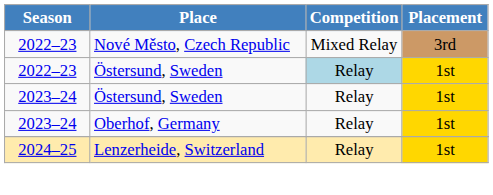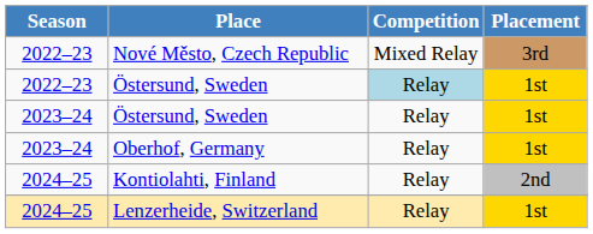 <table class="wikitable sortable" style="text-align: center;">
 <tr>
 <th style="background-color:#4180be; color:white; width:75px;">Season</th>
 <th style="background-color:#4180be; color:white; width:200px;">Place</th>
 <th style="background-color:#4180be; color:white; width:75px;">Competition</th>
 <th style="background-color:#4180be; color:white; width:75px;">Placement</th>
 </tr>
 <tr>
 <td><a href='#'>2022–23</a></td>
 <td align="left"> <a href='#'>Nové Město</a>, <a href='#'>Czech Republic</a></td>
 <td>Mixed Relay</td>
 <td bgcolor="cc9966">3rd</td>
 </tr>
 <tr>
 <td><a href='#'>2022–23</a></td>
 <td align="left"> <a href='#'>Östersund</a>, <a href='#'>Sweden</a></td>
 <td style="background: lightblue;">Relay</td>
 <td bgcolor="gold">1st</td>
 </tr>
 <tr>
 <td><a href='#'>2023–24</a></td>
 <td align="left"> <a href='#'>Östersund</a>, <a href='#'>Sweden</a></td>
 <td>Relay</td>
 <td bgcolor="gold">1st</td>
 </tr>
 <tr>
 <td><a href='#'>2023–24</a></td>
 <td align="left"> <a href='#'>Oberhof</a>, <a href='#'>Germany</a></td>
 <td>Relay</td>
 <td bgcolor="gold">1st</td>
 </tr>
 <tr>
+<td><a href='#'>2024–25</a></td>
+<td align="left"> <a href='#'>Kontiolahti</a>, <a href='#'>Finland</a></td>
+<td>Relay</td>
+<td bgcolor="silver">2nd</td>
+</tr>
+<tr>
 </tr>
 <tr style="background:#FFEBAD">
 <td><a href='#'>2024–25</a></td>
 <td align="left"> <a href='#'>Lenzerheide</a>, <a href='#'>Switzerland</a></td>
 <td>Relay</td>
 <td bgcolor="gold">1st</td>
 </tr>
 </table>
